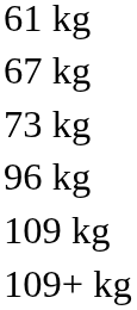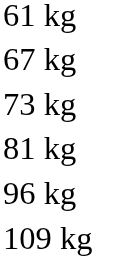 <table>
 <tr>
 <td>61 kg<br></td>
 <td></td>
 <td></td>
 <td></td>
 </tr>
 <tr>
 <td>67 kg<br></td>
 <td></td>
 <td></td>
 <td></td>
 </tr>
 <tr>
 <td>73 kg<br></td>
 <td></td>
 <td></td>
 <td></td>
 </tr>
 <tr>
+<td>81 kg<br></td>
+<td></td>
+<td></td>
+<td></td>
+</tr>
+<tr>
 <td>96 kg<br></td>
 <td></td>
 <td></td>
 <td></td>
 </tr>
 <tr>
 <td>109 kg<br></td>
 <td></td>
 <td></td>
 <td></td>
 </tr>
 <tr>
-<td>109+ kg<br></td>
-<td></td>
-<td></td>
-<td></td>
-</tr>
-<tr>
 </tr>
 </table>
